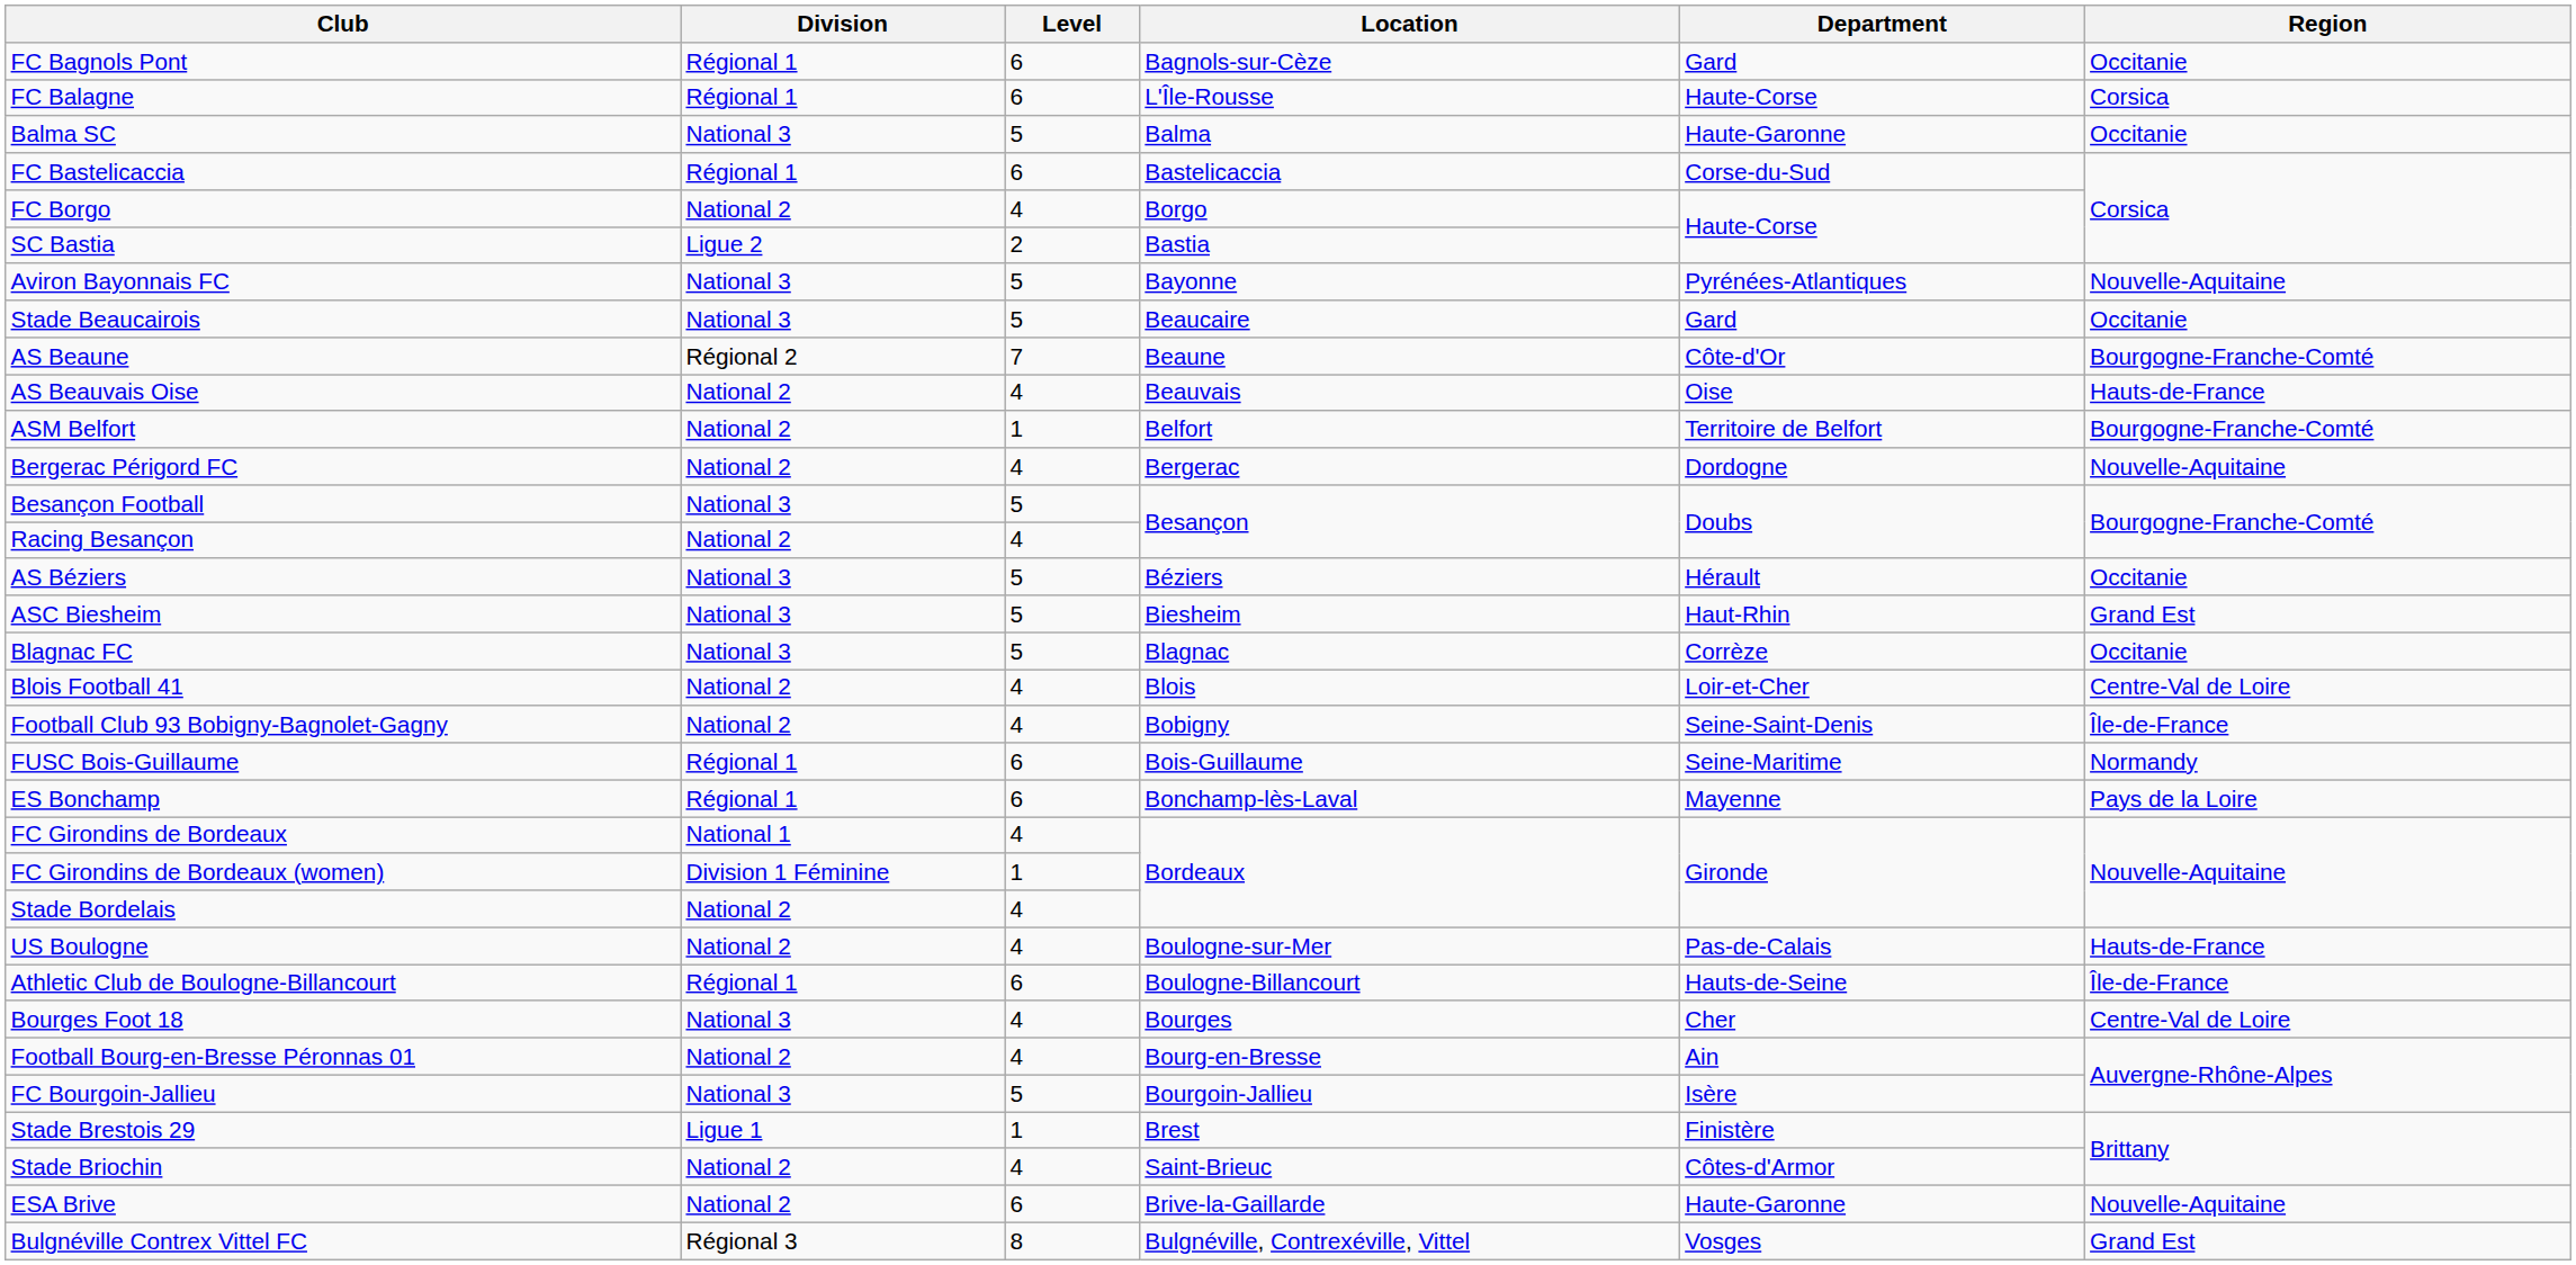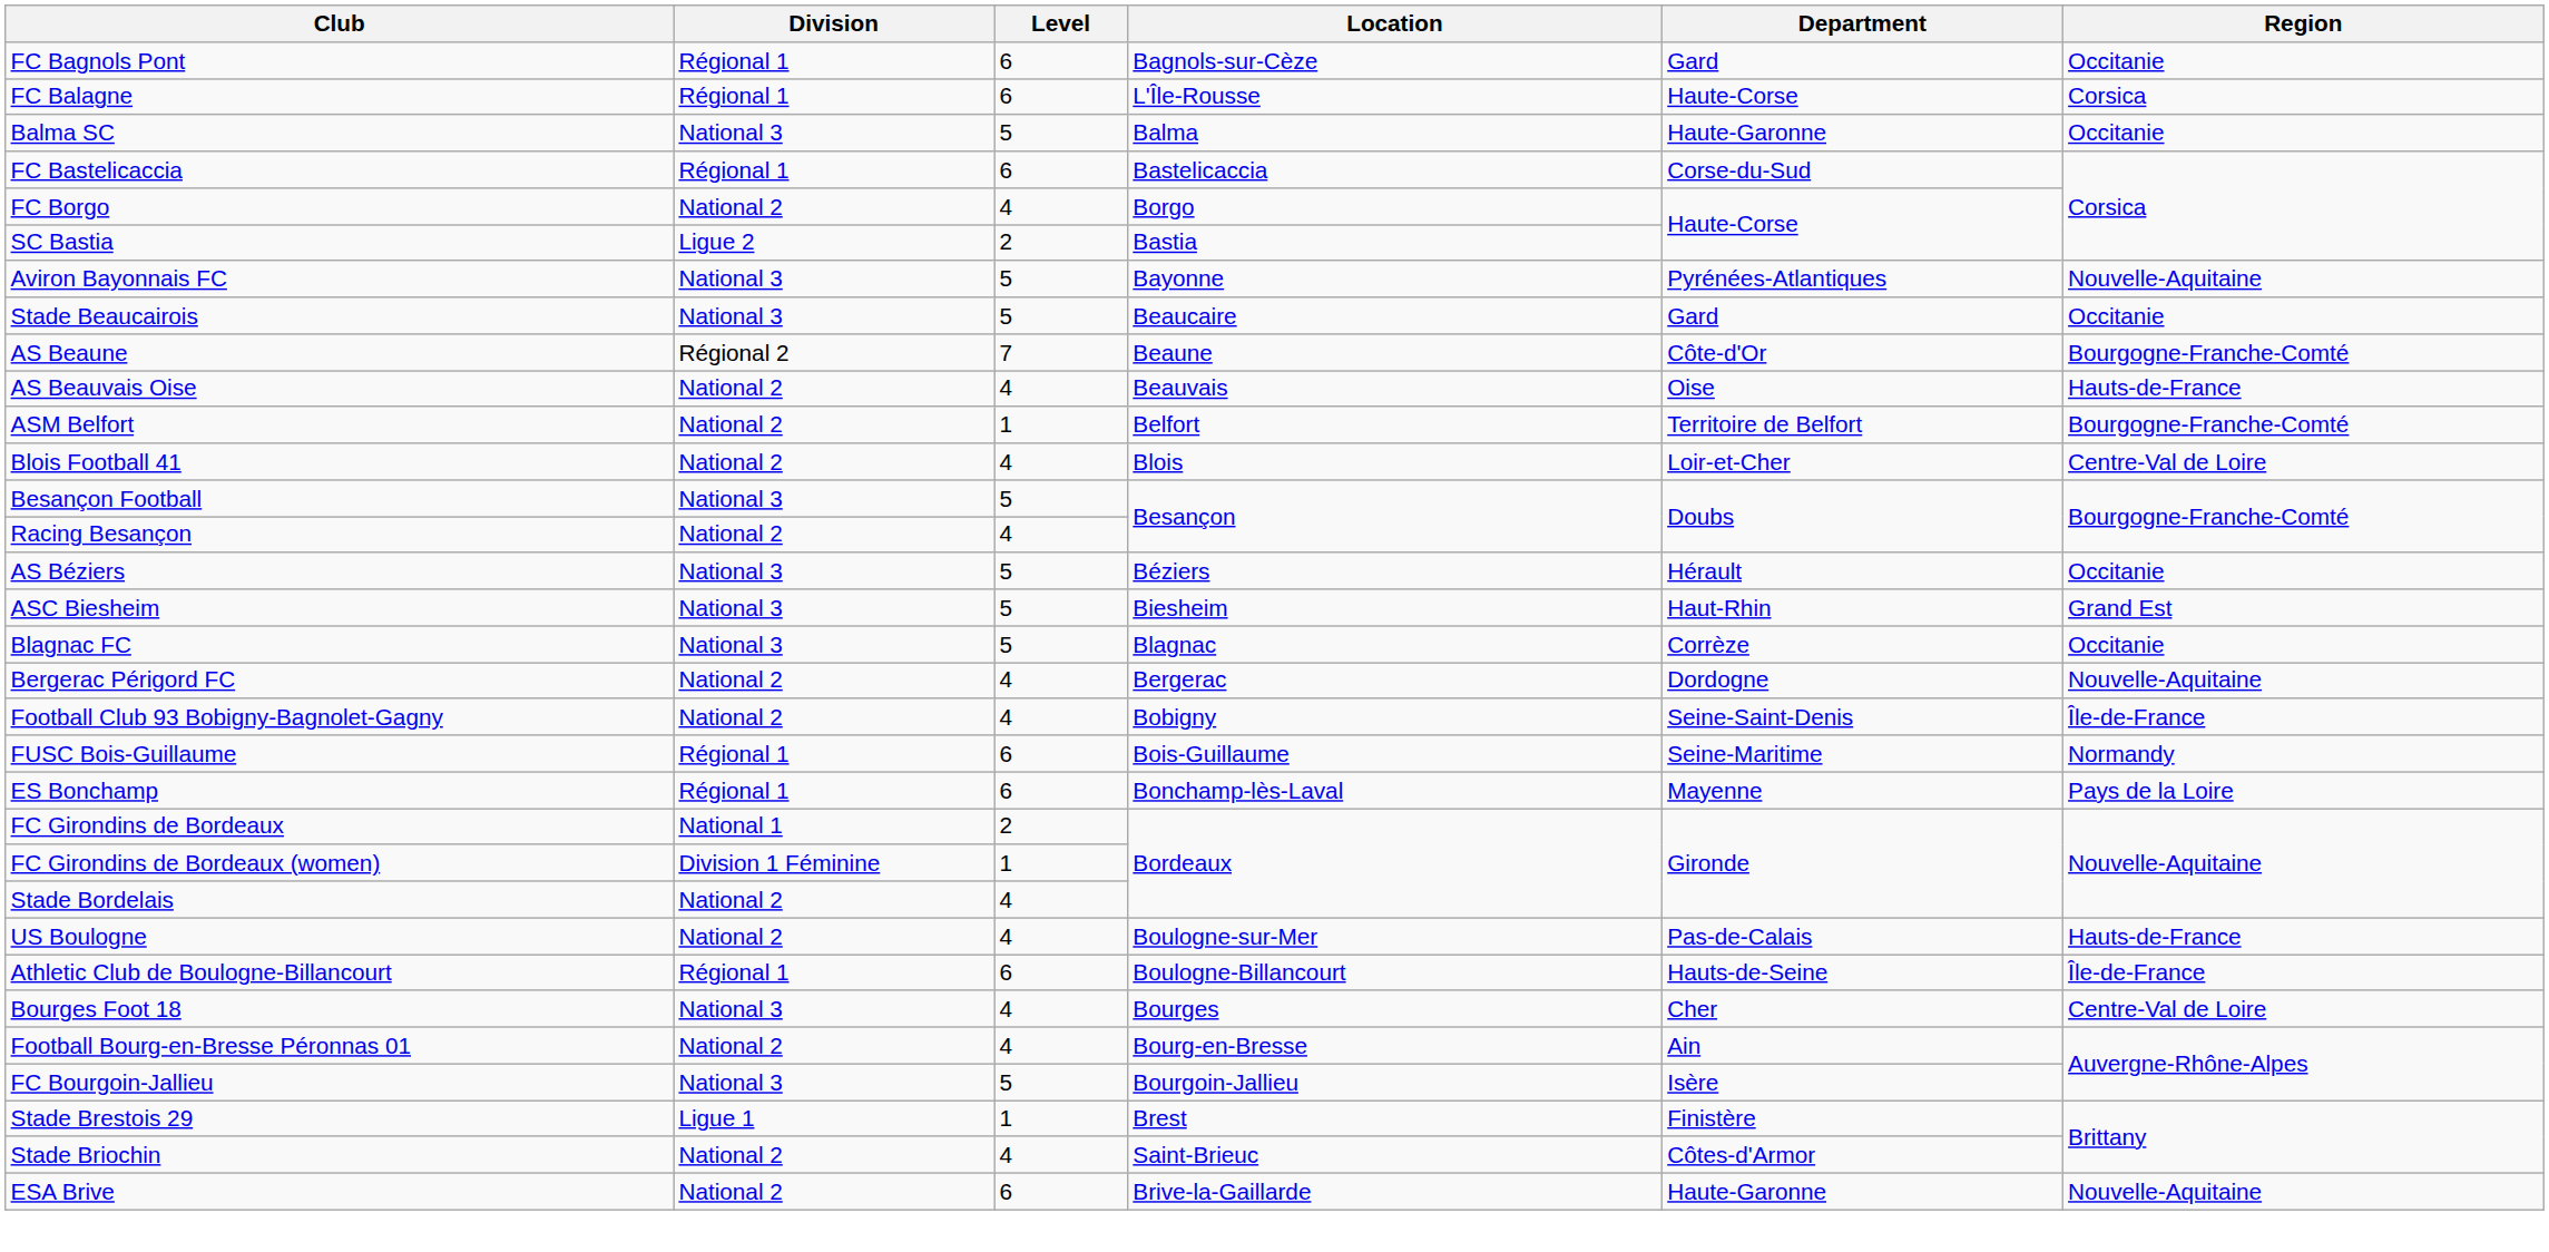 <table class="wikitable sortable" width=100% style="font-size:90%">
 <tr>
 <th width=25%>Club</th>
 <th width=12%>Division</th>
 <th width=5%>Level</th>
 <th width=20%>Location</th>
 <th width=15%>Department</th>
 <th width=18%>Region</th>
 </tr>
 <tr>
 <td><a href='#'>FC Bagnols Pont</a></td>
 <td><a href='#'>Régional 1</a></td>
 <td>6</td>
 <td><a href='#'>Bagnols-sur-Cèze</a></td>
 <td><a href='#'>Gard</a></td>
 <td><a href='#'>Occitanie</a></td>
 </tr>
 <tr>
 <td><a href='#'>FC Balagne</a></td>
 <td><a href='#'>Régional 1</a></td>
 <td>6</td>
 <td><a href='#'>L'Île-Rousse</a></td>
 <td><a href='#'>Haute-Corse</a></td>
 <td><a href='#'>Corsica</a></td>
 </tr>
 <tr>
 <td><a href='#'>Balma SC</a></td>
 <td><a href='#'>National 3</a></td>
 <td>5</td>
 <td><a href='#'>Balma</a></td>
 <td><a href='#'>Haute-Garonne</a></td>
 <td><a href='#'>Occitanie</a></td>
 </tr>
 <tr>
 <td><a href='#'>FC Bastelicaccia</a></td>
 <td><a href='#'>Régional 1</a></td>
 <td>6</td>
 <td><a href='#'>Bastelicaccia</a></td>
 <td><a href='#'>Corse-du-Sud</a></td>
 <td rowspan="3"><a href='#'>Corsica</a></td>
 </tr>
 <tr>
 <td><a href='#'>FC Borgo</a></td>
 <td><a href='#'>National 2</a></td>
 <td>4</td>
 <td><a href='#'>Borgo</a></td>
 <td rowspan="2"><a href='#'>Haute-Corse</a></td>
 </tr>
 <tr>
 <td><a href='#'>SC Bastia</a></td>
 <td><a href='#'>Ligue 2</a></td>
 <td>2</td>
 <td><a href='#'>Bastia</a></td>
 </tr>
 <tr>
 <td><a href='#'>Aviron Bayonnais FC</a></td>
 <td><a href='#'>National 3</a></td>
 <td>5</td>
 <td><a href='#'>Bayonne</a></td>
 <td><a href='#'>Pyrénées-Atlantiques</a></td>
 <td><a href='#'>Nouvelle-Aquitaine</a></td>
 </tr>
 <tr>
 <td><a href='#'>Stade Beaucairois</a></td>
 <td><a href='#'>National 3</a></td>
 <td>5</td>
 <td><a href='#'>Beaucaire</a></td>
 <td><a href='#'>Gard</a></td>
 <td><a href='#'>Occitanie</a></td>
 </tr>
 <tr>
 <td><a href='#'>AS Beaune</a></td>
 <td>Régional 2</td>
 <td>7</td>
 <td><a href='#'>Beaune</a></td>
 <td><a href='#'>Côte-d'Or</a></td>
 <td><a href='#'>Bourgogne-Franche-Comté</a></td>
 </tr>
 <tr>
 <td><a href='#'>AS Beauvais Oise</a></td>
 <td><a href='#'>National 2</a></td>
 <td>4</td>
 <td><a href='#'>Beauvais</a></td>
 <td><a href='#'>Oise</a></td>
 <td><a href='#'>Hauts-de-France</a></td>
 </tr>
 <tr>
 <td><a href='#'>ASM Belfort</a></td>
 <td><a href='#'>National 2</a></td>
 <td>1</td>
 <td><a href='#'>Belfort</a></td>
 <td><a href='#'>Territoire de Belfort</a></td>
 <td><a href='#'>Bourgogne-Franche-Comté</a></td>
 </tr>
 <tr>
-<td><a href='#'>Bergerac Périgord FC</a></td>
+<td><a href='#'>Blois Football 41</a></td>
 <td><a href='#'>National 2</a></td>
 <td>4</td>
-<td><a href='#'>Bergerac</a></td>
-<td><a href='#'>Dordogne</a></td>
-<td><a href='#'>Nouvelle-Aquitaine</a></td>
+<td><a href='#'>Blois</a></td>
+<td><a href='#'>Loir-et-Cher</a></td>
+<td><a href='#'>Centre-Val de Loire</a></td>
 </tr>
 <tr>
 <td><a href='#'>Besançon Football</a></td>
 <td><a href='#'>National 3</a></td>
 <td>5</td>
 <td rowspan="2"><a href='#'>Besançon</a></td>
 <td rowspan="2"><a href='#'>Doubs</a></td>
 <td rowspan="2"><a href='#'>Bourgogne-Franche-Comté</a></td>
 </tr>
 <tr>
 <td><a href='#'>Racing Besançon</a></td>
 <td><a href='#'>National 2</a></td>
 <td>4</td>
 </tr>
 <tr>
 <td><a href='#'>AS Béziers</a></td>
 <td><a href='#'>National 3</a></td>
 <td>5</td>
 <td><a href='#'>Béziers</a></td>
 <td><a href='#'>Hérault</a></td>
 <td><a href='#'>Occitanie</a></td>
 </tr>
 <tr>
 <td><a href='#'>ASC Biesheim</a></td>
 <td><a href='#'>National 3</a></td>
 <td>5</td>
 <td><a href='#'>Biesheim</a></td>
 <td><a href='#'>Haut-Rhin</a></td>
 <td><a href='#'>Grand Est</a></td>
 </tr>
 <tr>
 <td><a href='#'>Blagnac FC</a></td>
 <td><a href='#'>National 3</a></td>
 <td>5</td>
 <td><a href='#'>Blagnac</a></td>
 <td><a href='#'>Corrèze</a></td>
 <td><a href='#'>Occitanie</a></td>
 </tr>
 <tr>
-<td><a href='#'>Blois Football 41</a></td>
+<td><a href='#'>Bergerac Périgord FC</a></td>
 <td><a href='#'>National 2</a></td>
 <td>4</td>
-<td><a href='#'>Blois</a></td>
-<td><a href='#'>Loir-et-Cher</a></td>
-<td><a href='#'>Centre-Val de Loire</a></td>
+<td><a href='#'>Bergerac</a></td>
+<td><a href='#'>Dordogne</a></td>
+<td><a href='#'>Nouvelle-Aquitaine</a></td>
 </tr>
 <tr>
 <td><a href='#'>Football Club 93 Bobigny-Bagnolet-Gagny</a></td>
 <td><a href='#'>National 2</a></td>
 <td>4</td>
 <td><a href='#'>Bobigny</a></td>
 <td><a href='#'>Seine-Saint-Denis</a></td>
 <td><a href='#'>Île-de-France</a></td>
 </tr>
 <tr>
 <td><a href='#'>FUSC Bois-Guillaume</a></td>
 <td><a href='#'>Régional 1</a></td>
 <td>6</td>
 <td><a href='#'>Bois-Guillaume</a></td>
 <td><a href='#'>Seine-Maritime</a></td>
 <td><a href='#'>Normandy</a></td>
 </tr>
 <tr>
 <td><a href='#'>ES Bonchamp</a></td>
 <td><a href='#'>Régional 1</a></td>
 <td>6</td>
 <td><a href='#'>Bonchamp-lès-Laval</a></td>
 <td><a href='#'>Mayenne</a></td>
 <td><a href='#'>Pays de la Loire</a></td>
 </tr>
 <tr>
 <td><a href='#'>FC Girondins de Bordeaux</a></td>
 <td><a href='#'>National 1</a></td>
-<td>4</td>
+<td>2</td>
 <td rowspan="3"><a href='#'>Bordeaux</a></td>
 <td rowspan="3"><a href='#'>Gironde</a></td>
 <td rowspan="3"><a href='#'>Nouvelle-Aquitaine</a></td>
 </tr>
 <tr>
 <td><a href='#'>FC Girondins de Bordeaux (women)</a></td>
 <td><a href='#'>Division 1 Féminine</a></td>
 <td>1</td>
 </tr>
 <tr>
 <td><a href='#'>Stade Bordelais</a></td>
 <td><a href='#'>National 2</a></td>
 <td>4</td>
 </tr>
 <tr>
 <td><a href='#'>US Boulogne</a></td>
 <td><a href='#'>National 2</a></td>
 <td>4</td>
 <td><a href='#'>Boulogne-sur-Mer</a></td>
 <td><a href='#'>Pas-de-Calais</a></td>
 <td><a href='#'>Hauts-de-France</a></td>
 </tr>
 <tr>
 <td><a href='#'>Athletic Club de Boulogne-Billancourt</a></td>
 <td><a href='#'>Régional 1</a></td>
 <td>6</td>
 <td><a href='#'>Boulogne-Billancourt</a></td>
 <td><a href='#'>Hauts-de-Seine</a></td>
 <td><a href='#'>Île-de-France</a></td>
 </tr>
 <tr>
 <td><a href='#'>Bourges Foot 18</a></td>
 <td><a href='#'>National 3</a></td>
 <td>4</td>
 <td><a href='#'>Bourges</a></td>
 <td><a href='#'>Cher</a></td>
 <td><a href='#'>Centre-Val de Loire</a></td>
 </tr>
 <tr>
 <td><a href='#'>Football Bourg-en-Bresse Péronnas 01</a></td>
 <td><a href='#'>National 2</a></td>
 <td>4</td>
 <td><a href='#'>Bourg-en-Bresse</a></td>
 <td><a href='#'>Ain</a></td>
 <td rowspan="2"><a href='#'>Auvergne-Rhône-Alpes</a></td>
 </tr>
 <tr>
 <td><a href='#'>FC Bourgoin-Jallieu</a></td>
 <td><a href='#'>National 3</a></td>
 <td>5</td>
 <td><a href='#'>Bourgoin-Jallieu</a></td>
 <td><a href='#'>Isère</a></td>
 </tr>
 <tr>
 <td><a href='#'>Stade Brestois 29</a></td>
 <td><a href='#'>Ligue 1</a></td>
 <td>1</td>
 <td><a href='#'>Brest</a></td>
 <td><a href='#'>Finistère</a></td>
 <td rowspan="2"><a href='#'>Brittany</a></td>
 </tr>
 <tr>
 <td><a href='#'>Stade Briochin</a></td>
 <td><a href='#'>National 2</a></td>
 <td>4</td>
 <td><a href='#'>Saint-Brieuc</a></td>
 <td><a href='#'>Côtes-d'Armor</a></td>
 </tr>
 <tr>
 <td><a href='#'>ESA Brive</a></td>
 <td><a href='#'>National 2</a></td>
 <td>6</td>
 <td><a href='#'>Brive-la-Gaillarde</a></td>
 <td><a href='#'>Haute-Garonne</a></td>
 <td><a href='#'>Nouvelle-Aquitaine</a></td>
 </tr>
-<tr>
-<td><a href='#'>Bulgnéville Contrex Vittel FC</a></td>
-<td>Régional 3</td>
-<td>8</td>
-<td><a href='#'>Bulgnéville</a>, <a href='#'>Contrexéville</a>, <a href='#'>Vittel</a></td>
-<td><a href='#'>Vosges</a></td>
-<td><a href='#'>Grand Est</a></td>
-</tr>
 </table>
